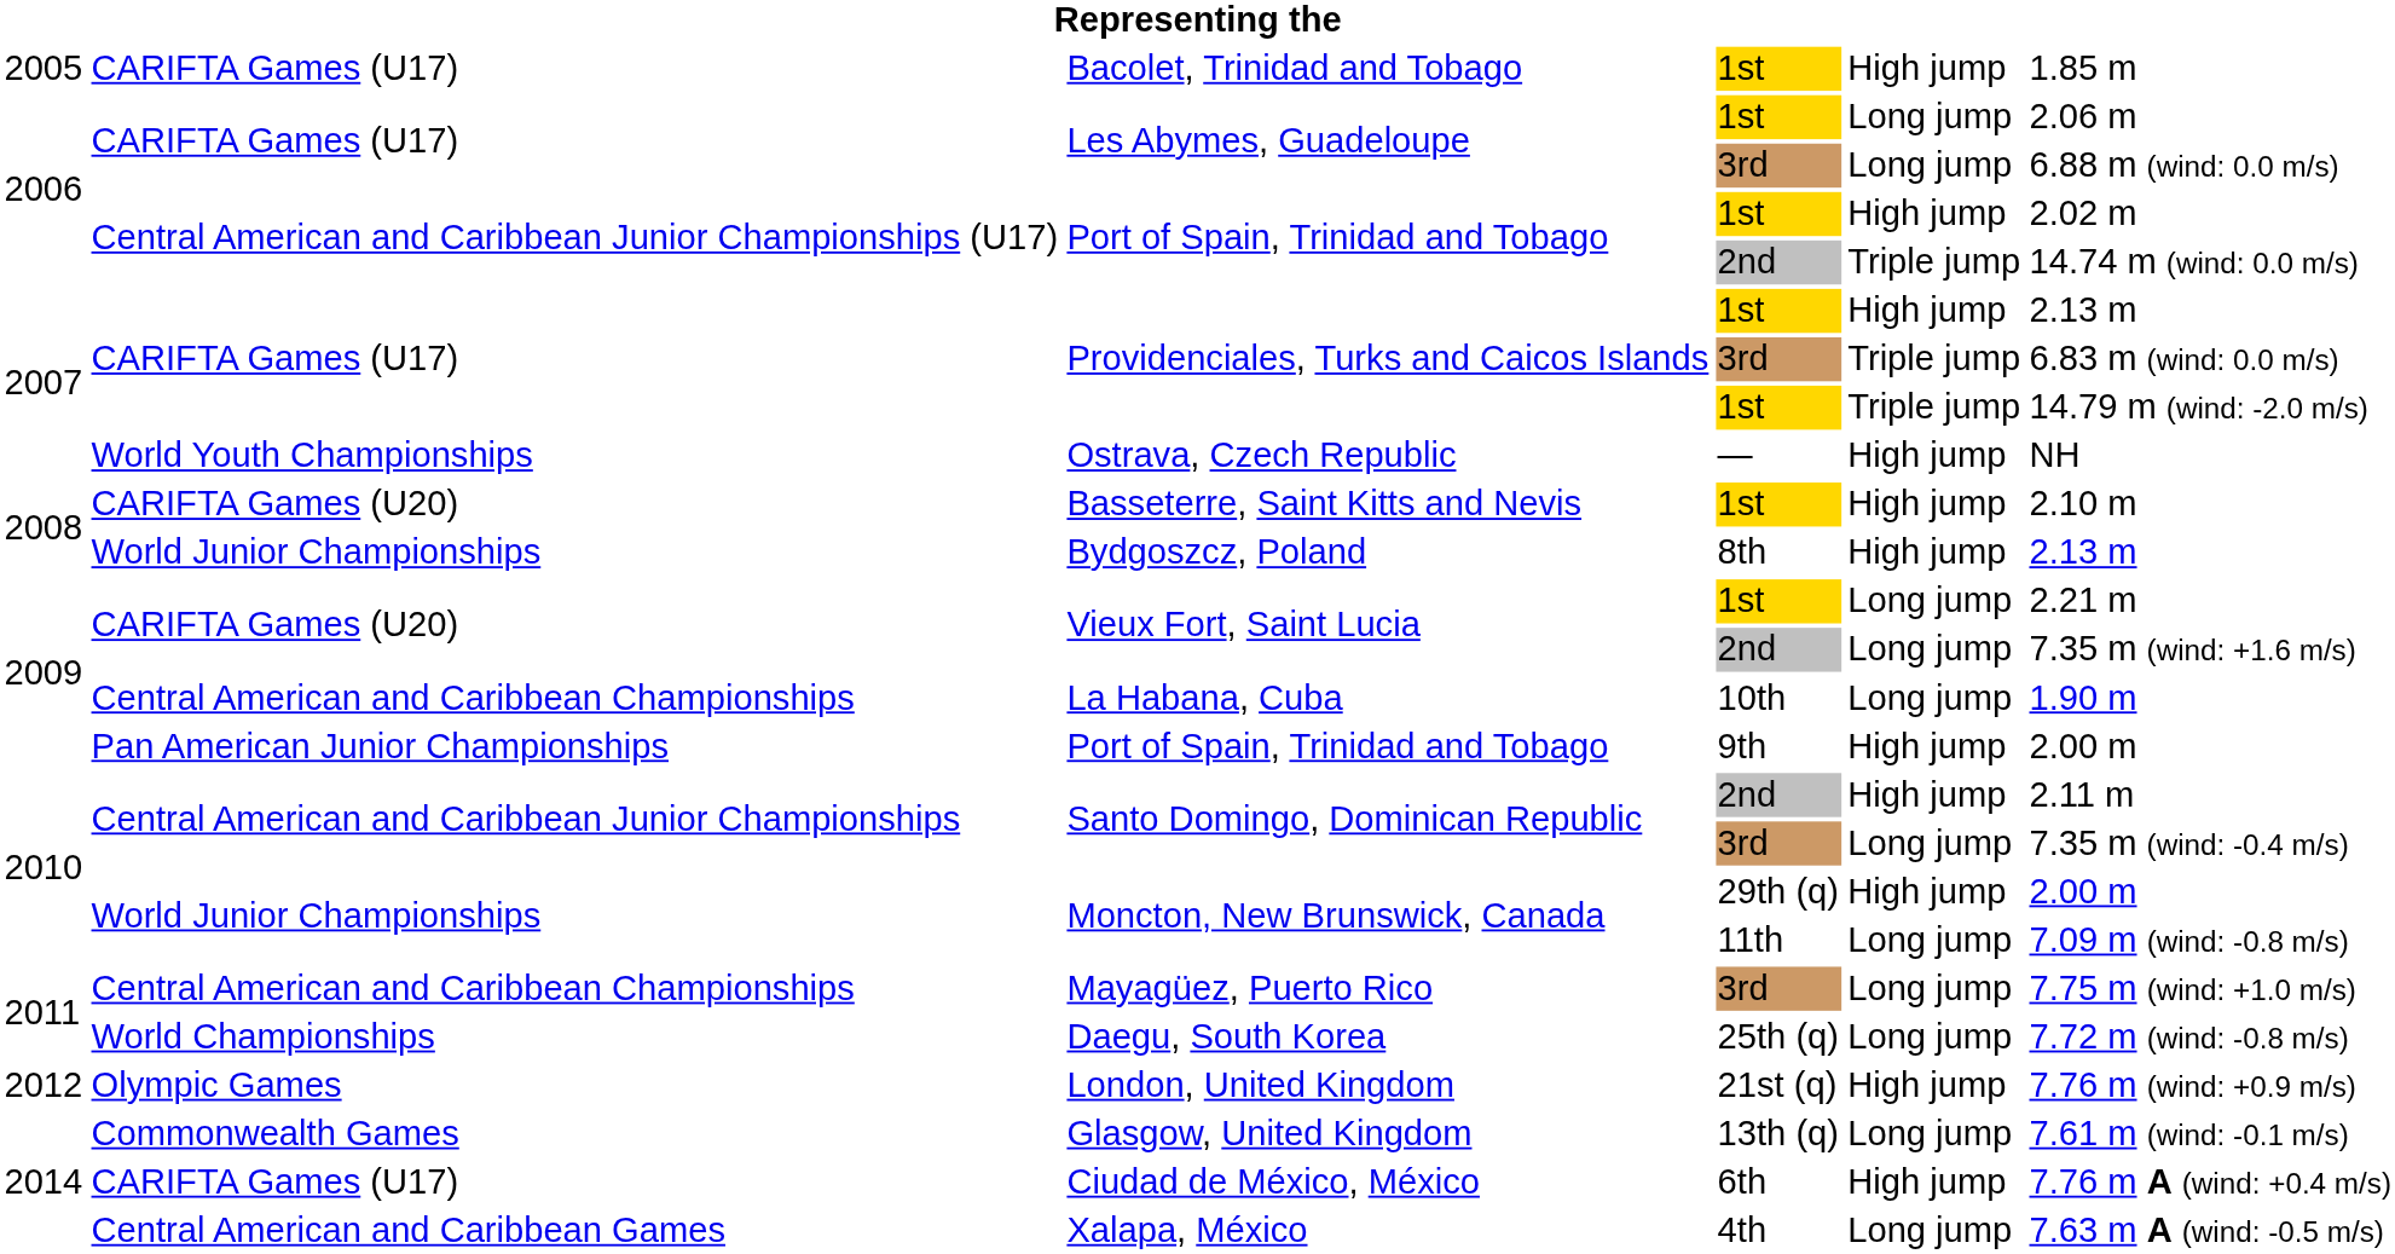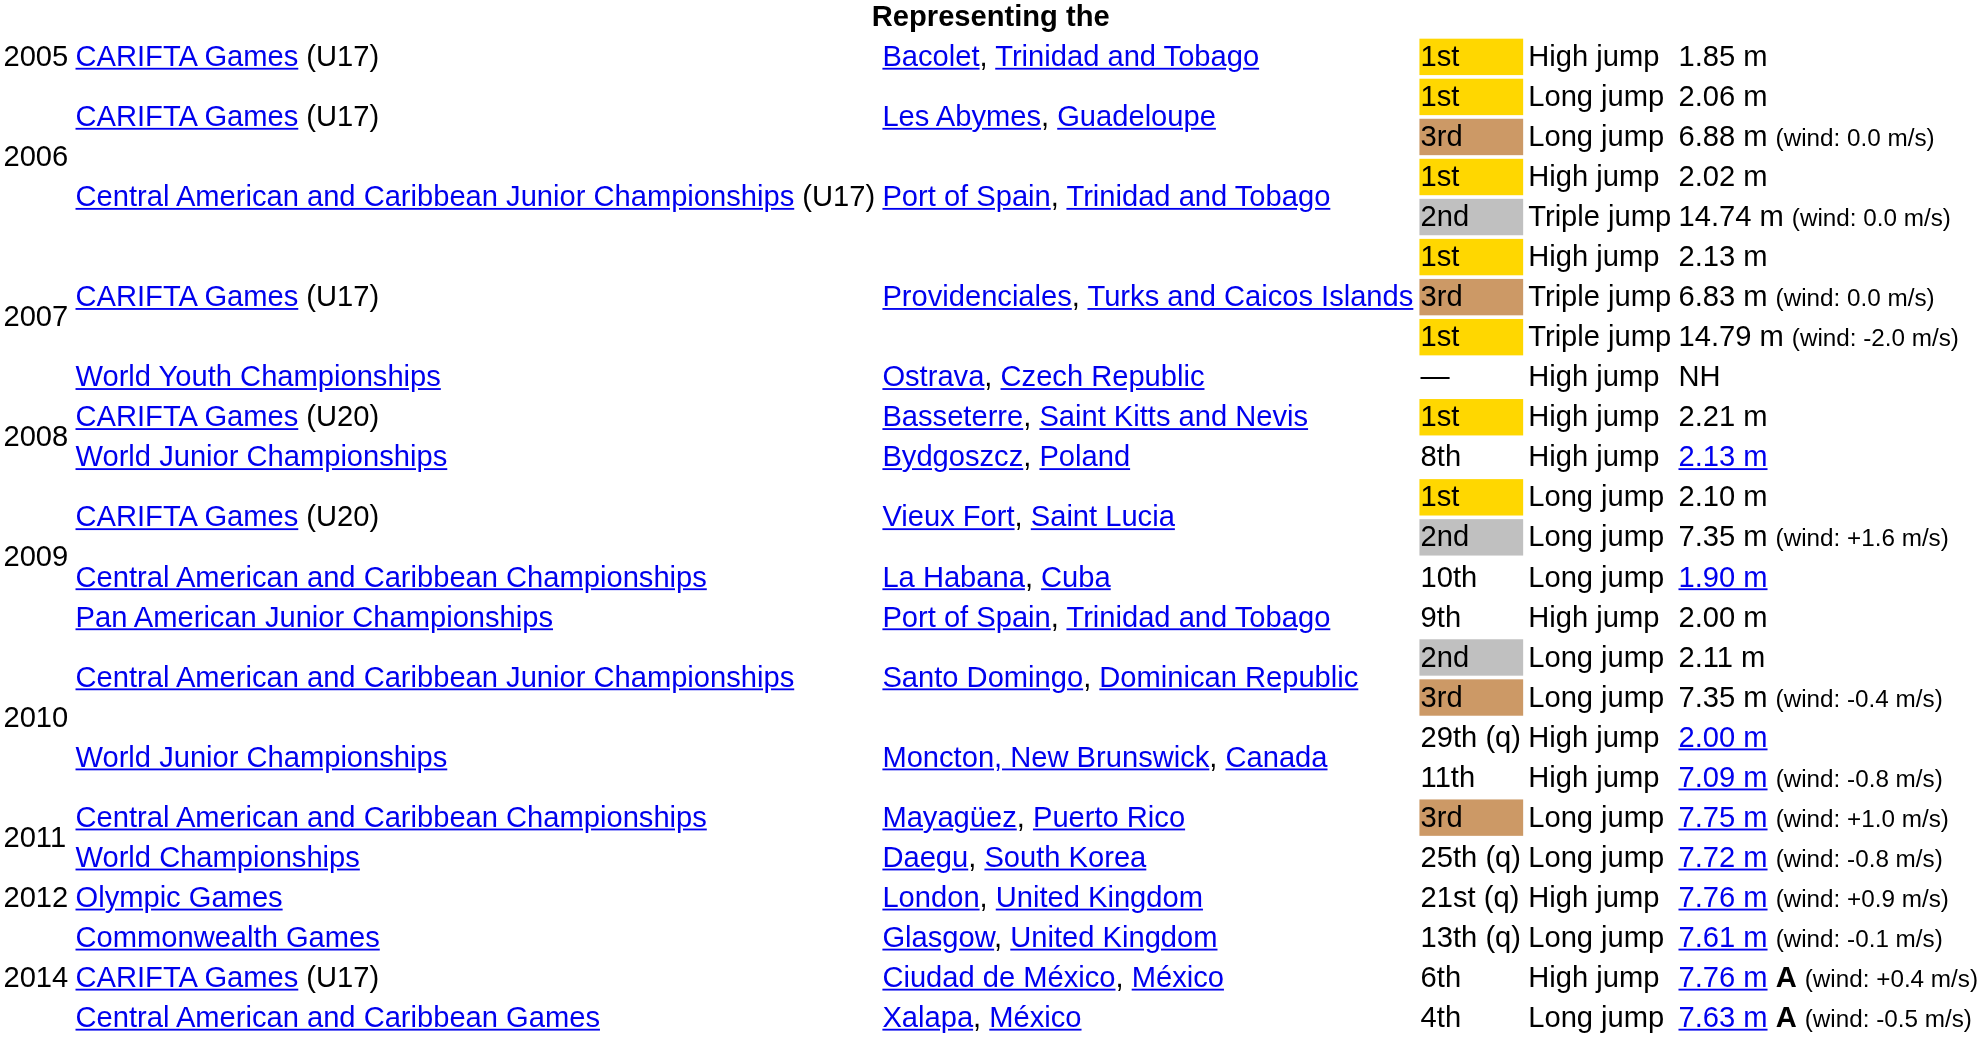 <table>
 <tr>
 <th colspan="6">Representing the </th>
 </tr>
 <tr>
 <td>2005</td>
 <td><a href='#'>CARIFTA Games</a> (U17)</td>
 <td><a href='#'>Bacolet</a>, <a href='#'>Trinidad and Tobago</a></td>
 <td bgcolor=gold>1st</td>
 <td>High jump</td>
 <td>1.85 m</td>
 </tr>
 <tr>
 <td rowspan=4>2006</td>
 <td rowspan=2><a href='#'>CARIFTA Games</a> (U17)</td>
 <td rowspan=2><a href='#'>Les Abymes</a>, <a href='#'>Guadeloupe</a></td>
 <td bgcolor=gold>1st</td>
 <td>Long jump</td>
 <td>2.06 m</td>
 </tr>
 <tr>
 <td bgcolor="cc9966">3rd</td>
 <td>Long jump</td>
 <td>6.88 m <small>(wind: 0.0 m/s)</small></td>
 </tr>
 <tr>
 <td rowspan=2><a href='#'>Central American and Caribbean Junior Championships</a> (U17)</td>
 <td rowspan=2><a href='#'>Port of Spain</a>, <a href='#'>Trinidad and Tobago</a></td>
 <td bgcolor=gold>1st</td>
 <td>High jump</td>
 <td>2.02 m</td>
 </tr>
 <tr>
 <td bgcolor=silver>2nd</td>
 <td>Triple jump</td>
 <td>14.74 m <small>(wind: 0.0 m/s)</small></td>
 </tr>
 <tr>
 <td rowspan=4>2007</td>
 <td rowspan=3><a href='#'>CARIFTA Games</a> (U17)</td>
 <td rowspan=3><a href='#'>Providenciales</a>, <a href='#'>Turks and Caicos Islands</a></td>
 <td bgcolor=gold>1st</td>
 <td>High jump</td>
 <td>2.13 m</td>
 </tr>
 <tr>
 <td bgcolor="cc9966">3rd</td>
 <td>Triple jump</td>
 <td>6.83 m <small>(wind: 0.0 m/s)</small></td>
 </tr>
 <tr>
 <td bgcolor=gold>1st</td>
 <td>Triple jump</td>
 <td>14.79 m <small>(wind: -2.0 m/s)</small></td>
 </tr>
 <tr>
 <td><a href='#'>World Youth Championships</a></td>
 <td><a href='#'>Ostrava</a>, <a href='#'>Czech Republic</a></td>
 <td>—</td>
 <td>High jump</td>
 <td>NH</td>
 </tr>
 <tr>
 <td rowspan=2>2008</td>
 <td><a href='#'>CARIFTA Games</a> (U20)</td>
 <td><a href='#'>Basseterre</a>, <a href='#'>Saint Kitts and Nevis</a></td>
 <td bgcolor=gold>1st</td>
 <td>High jump</td>
-<td>2.10 m</td>
+<td>2.21 m</td>
 </tr>
 <tr>
 <td><a href='#'>World Junior Championships</a></td>
 <td><a href='#'>Bydgoszcz</a>, <a href='#'>Poland</a></td>
 <td>8th</td>
 <td>High jump</td>
 <td><a href='#'>2.13 m</a></td>
 </tr>
 <tr>
 <td rowspan=4>2009</td>
 <td rowspan=2><a href='#'>CARIFTA Games</a> (U20)</td>
 <td rowspan=2><a href='#'>Vieux Fort</a>, <a href='#'>Saint Lucia</a></td>
 <td bgcolor=gold>1st</td>
 <td>Long jump</td>
-<td>2.21 m</td>
+<td>2.10 m</td>
 </tr>
 <tr>
 <td bgcolor=silver>2nd</td>
 <td>Long jump</td>
 <td>7.35 m <small>(wind: +1.6 m/s)</small></td>
 </tr>
 <tr>
 <td><a href='#'>Central American and Caribbean Championships</a></td>
 <td><a href='#'>La Habana</a>, <a href='#'>Cuba</a></td>
 <td>10th</td>
 <td>Long jump</td>
 <td><a href='#'>1.90 m</a></td>
 </tr>
 <tr>
 <td><a href='#'>Pan American Junior Championships</a></td>
 <td><a href='#'>Port of Spain</a>, <a href='#'>Trinidad and Tobago</a></td>
 <td>9th</td>
 <td>High jump</td>
 <td>2.00 m</td>
 </tr>
 <tr>
 <td rowspan=4>2010</td>
 <td rowspan=2><a href='#'>Central American and Caribbean Junior Championships</a></td>
 <td rowspan=2><a href='#'>Santo Domingo</a>, <a href='#'>Dominican Republic</a></td>
 <td bgcolor=silver>2nd</td>
-<td>High jump</td>
+<td>Long jump</td>
 <td>2.11 m</td>
 </tr>
 <tr>
 <td bgcolor="cc9966">3rd</td>
 <td>Long jump</td>
 <td>7.35 m <small>(wind: -0.4 m/s)</small></td>
 </tr>
 <tr>
 <td rowspan=2><a href='#'>World Junior Championships</a></td>
 <td rowspan=2><a href='#'>Moncton, New Brunswick</a>, <a href='#'>Canada</a></td>
 <td>29th (q)</td>
 <td>High jump</td>
 <td><a href='#'>2.00 m</a></td>
 </tr>
 <tr>
 <td>11th</td>
-<td>Long jump</td>
+<td>High jump</td>
 <td><a href='#'>7.09 m</a> <small>(wind: -0.8 m/s)</small></td>
 </tr>
 <tr>
 <td rowspan=2>2011</td>
 <td><a href='#'>Central American and Caribbean Championships</a></td>
 <td><a href='#'>Mayagüez</a>, <a href='#'>Puerto Rico</a></td>
 <td bgcolor="cc9966">3rd</td>
 <td>Long jump</td>
 <td><a href='#'>7.75 m</a> <small>(wind: +1.0 m/s)</small></td>
 </tr>
 <tr>
 <td><a href='#'>World Championships</a></td>
 <td><a href='#'>Daegu</a>, <a href='#'>South Korea</a></td>
 <td>25th (q)</td>
 <td>Long jump</td>
 <td><a href='#'>7.72 m</a> <small>(wind: -0.8 m/s)</small></td>
 </tr>
 <tr>
 <td>2012</td>
 <td><a href='#'>Olympic Games</a></td>
 <td><a href='#'>London</a>, <a href='#'>United Kingdom</a></td>
 <td>21st (q)</td>
 <td>High jump</td>
 <td><a href='#'>7.76 m</a> <small>(wind: +0.9 m/s)</small></td>
 </tr>
 <tr>
 <td rowspan=3>2014</td>
 <td><a href='#'>Commonwealth Games</a></td>
 <td><a href='#'>Glasgow</a>, <a href='#'>United Kingdom</a></td>
 <td>13th (q)</td>
 <td>Long jump</td>
 <td><a href='#'>7.61 m</a> <small>(wind: -0.1 m/s)</small></td>
 </tr>
 <tr>
 <td><a href='#'>CARIFTA Games</a> (U17)</td>
 <td><a href='#'>Ciudad de México</a>, <a href='#'>México</a></td>
 <td>6th</td>
 <td>High jump</td>
 <td><a href='#'>7.76 m</a> <strong>A</strong> <small>(wind: +0.4 m/s)</small></td>
 </tr>
 <tr>
 <td><a href='#'>Central American and Caribbean Games</a></td>
 <td><a href='#'>Xalapa</a>, <a href='#'>México</a></td>
 <td>4th</td>
 <td>Long jump</td>
 <td><a href='#'>7.63 m</a> <strong>A</strong> <small>(wind: -0.5 m/s)</small></td>
 </tr>
 </table>
